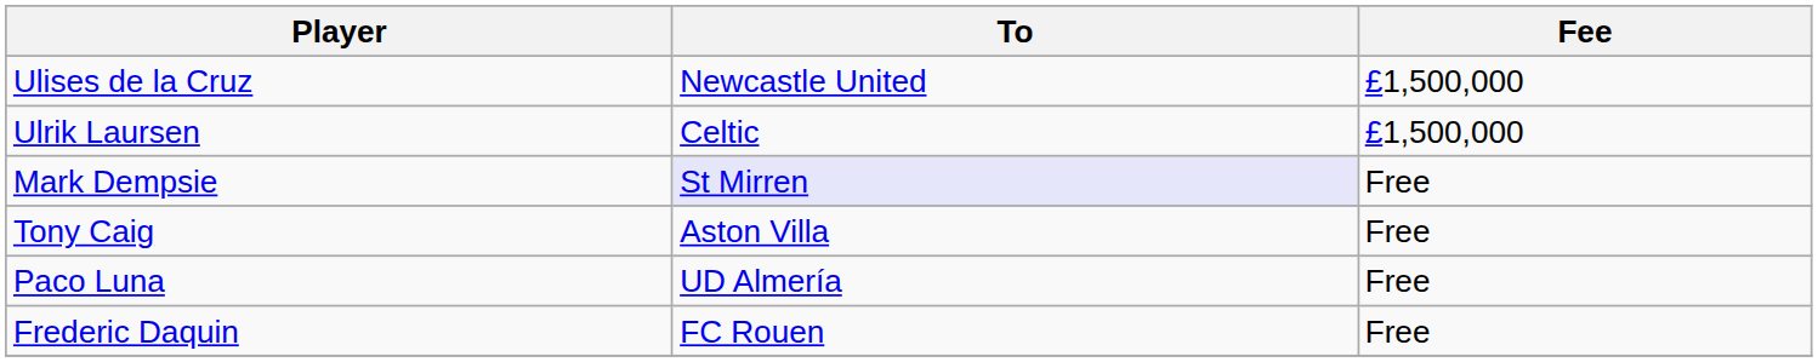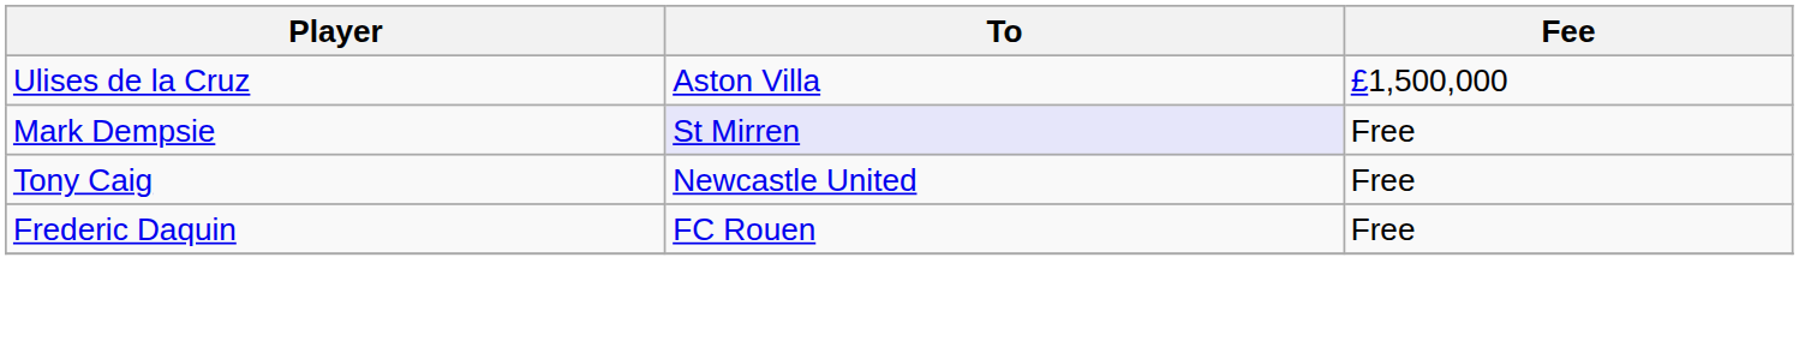 <table class="wikitable" style="text-align:center; font-size:95%;width:98%; text-align:left">
 <tr>
 <th><strong>Player</strong></th>
 <th><strong>To</strong></th>
 <th><strong>Fee</strong></th>
 </tr>
 <tr --->
 <td> <a href='#'>Ulises de la Cruz</a></td>
-<td><a href='#'>Newcastle United</a></td>
-<td><a href='#'>£</a>1,500,000</td>
-</tr>
-<tr>
-<td> <a href='#'>Ulrik Laursen</a></td>
-<td><a href='#'>Celtic</a></td>
+<td><a href='#'>Aston Villa</a></td>
 <td><a href='#'>£</a>1,500,000</td>
 </tr>
 <tr>
 <td> <a href='#'>Mark Dempsie</a></td>
 <td style="background: lavender;"><a href='#'>St Mirren</a></td>
 <td>Free</td>
 </tr>
 <tr>
 <td> <a href='#'>Tony Caig</a></td>
-<td><a href='#'>Aston Villa</a></td>
-<td>Free</td>
-</tr>
-<tr>
-<td> <a href='#'>Paco Luna</a></td>
-<td><a href='#'>UD Almería</a></td>
+<td><a href='#'>Newcastle United</a></td>
 <td>Free</td>
 </tr>
 <tr>
 <td> <a href='#'>Frederic Daquin</a></td>
 <td><a href='#'>FC Rouen</a></td>
 <td>Free</td>
 </tr>
 <tr>
 </tr>
 </table>
